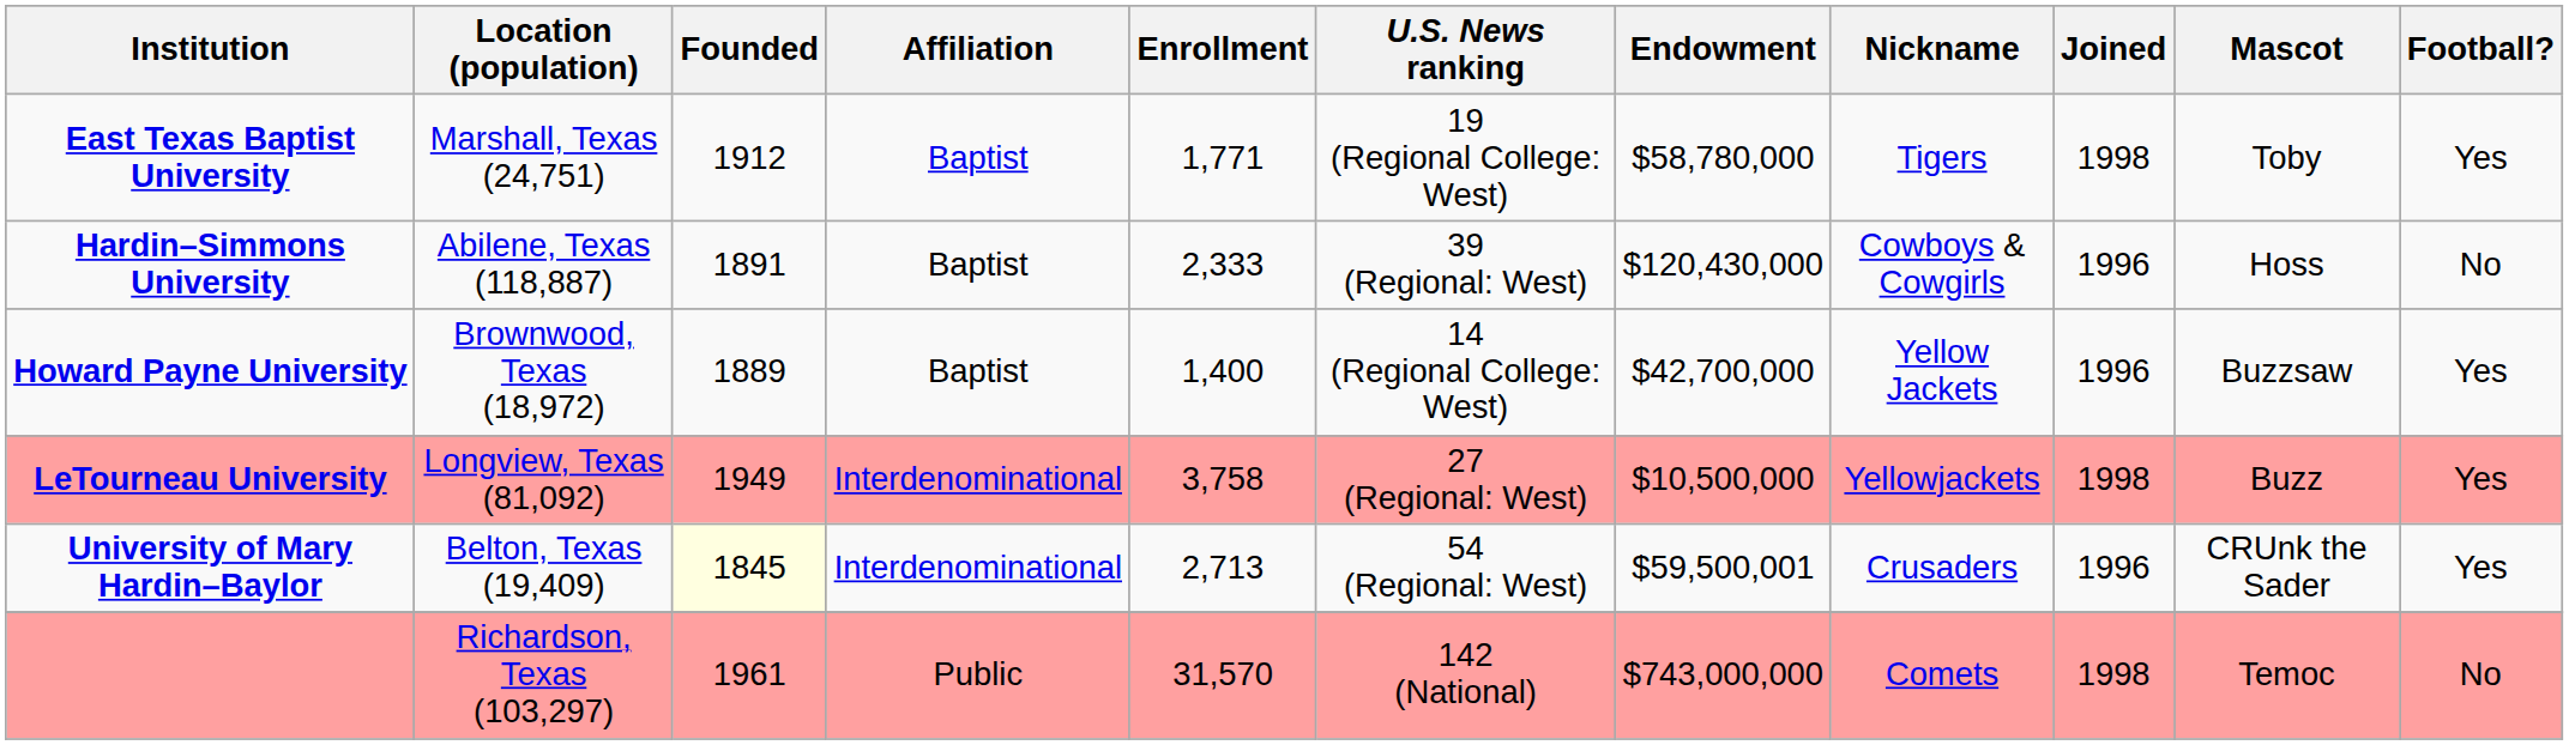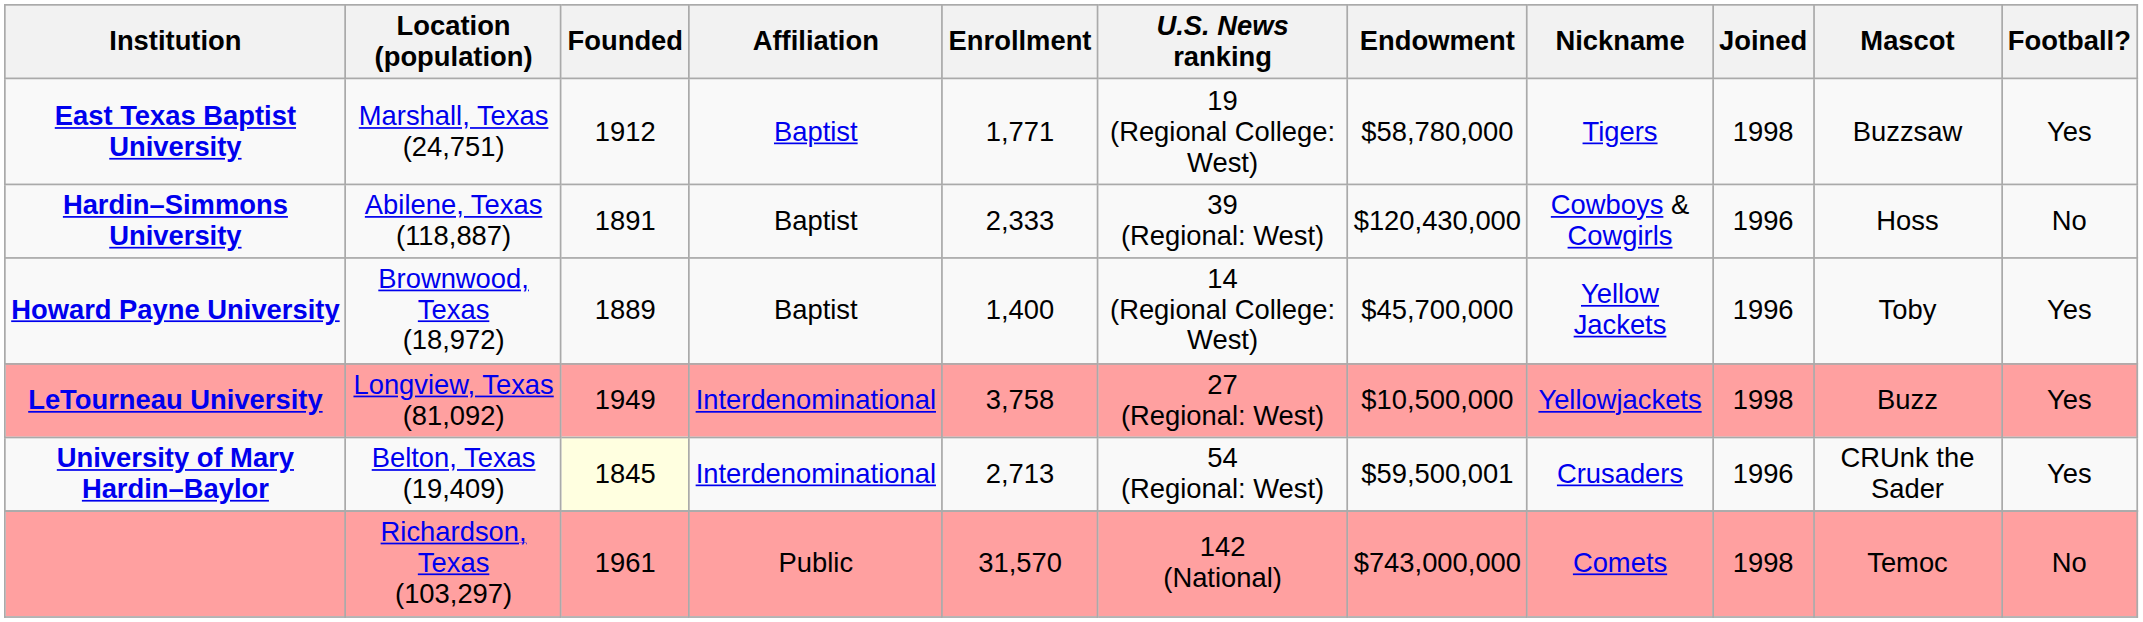 <table class="wikitable sortable" style="text-align:center;">
 <tr>
 <th>Institution</th>
 <th>Location<br>(population)</th>
 <th>Founded</th>
 <th>Affiliation</th>
 <th>Enrollment</th>
 <th><em>U.S. News</em><br>ranking </th>
 <th>Endowment </th>
 <th>Nickname</th>
 <th>Joined</th>
 <th>Mascot</th>
 <th>Football?</th>
 </tr>
 <tr>
 <td><strong><a href='#'>East Texas Baptist University</a></strong></td>
 <td><a href='#'>Marshall, Texas</a><br>(24,751)</td>
 <td>1912</td>
 <td><a href='#'>Baptist</a></td>
 <td>1,771</td>
 <td>19<br>(Regional College: West)</td>
 <td>$58,780,000</td>
 <td><a href='#'>Tigers</a></td>
 <td>1998</td>
-<td>Toby</td>
+<td>Buzzsaw</td>
 <td>Yes</td>
 </tr>
 <tr>
 <td><strong><a href='#'>Hardin–Simmons University</a></strong></td>
 <td><a href='#'>Abilene, Texas</a><br>(118,887)</td>
 <td>1891</td>
 <td>Baptist</td>
 <td>2,333</td>
 <td>39<br>(Regional: West)</td>
 <td>$120,430,000</td>
 <td><a href='#'>Cowboys</a> &<br><a href='#'>Cowgirls</a></td>
 <td>1996</td>
 <td>Hoss</td>
 <td>No</td>
 </tr>
 <tr>
 <td><strong><a href='#'>Howard Payne University</a></strong></td>
 <td><a href='#'>Brownwood, Texas</a><br>(18,972)</td>
 <td>1889</td>
 <td>Baptist</td>
 <td>1,400</td>
 <td>14<br>(Regional College: West)</td>
-<td>$42,700,000</td>
+<td>$45,700,000</td>
 <td><a href='#'>Yellow Jackets</a></td>
 <td>1996</td>
-<td>Buzzsaw</td>
+<td>Toby</td>
 <td>Yes</td>
 </tr>
 <tr bgcolor=#ffa0a0>
 <td><strong><a href='#'>LeTourneau University</a></strong></td>
 <td><a href='#'>Longview, Texas</a><br>(81,092)</td>
 <td>1949</td>
 <td><a href='#'>Interdenominational</a></td>
 <td>3,758</td>
 <td>27<br>(Regional: West)</td>
 <td>$10,500,000</td>
 <td><a href='#'>Yellowjackets</a></td>
 <td>1998</td>
 <td>Buzz</td>
 <td>Yes</td>
 </tr>
 <tr>
 <td><strong><a href='#'>University of Mary Hardin–Baylor</a></strong></td>
 <td><a href='#'>Belton, Texas</a><br>(19,409)</td>
 <td style="background: lightyellow;">1845</td>
 <td><a href='#'>Interdenominational</a></td>
 <td>2,713</td>
 <td>54<br>(Regional: West)</td>
 <td>$59,500,001</td>
 <td><a href='#'>Crusaders</a></td>
 <td>1996</td>
 <td>CRUnk the Sader</td>
 <td>Yes</td>
 </tr>
 <tr>
 </tr>
 <tr bgcolor=#ffa0a0>
 <td></td>
 <td><a href='#'>Richardson, Texas</a><br>(103,297)</td>
 <td>1961</td>
 <td>Public</td>
 <td>31,570</td>
 <td>142<br>(National)</td>
 <td>$743,000,000</td>
 <td><a href='#'>Comets</a></td>
 <td>1998</td>
 <td>Temoc</td>
 <td>No</td>
 </tr>
 </table>
